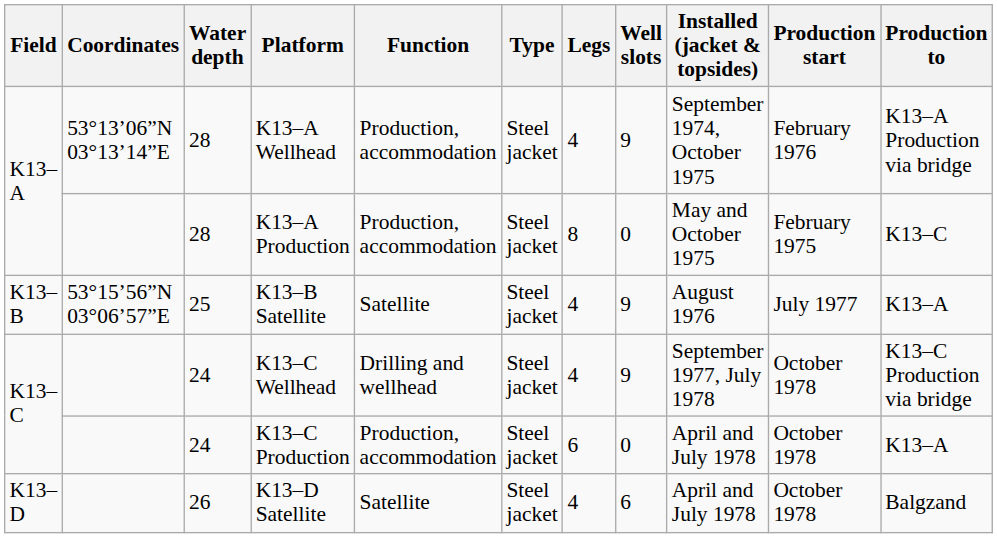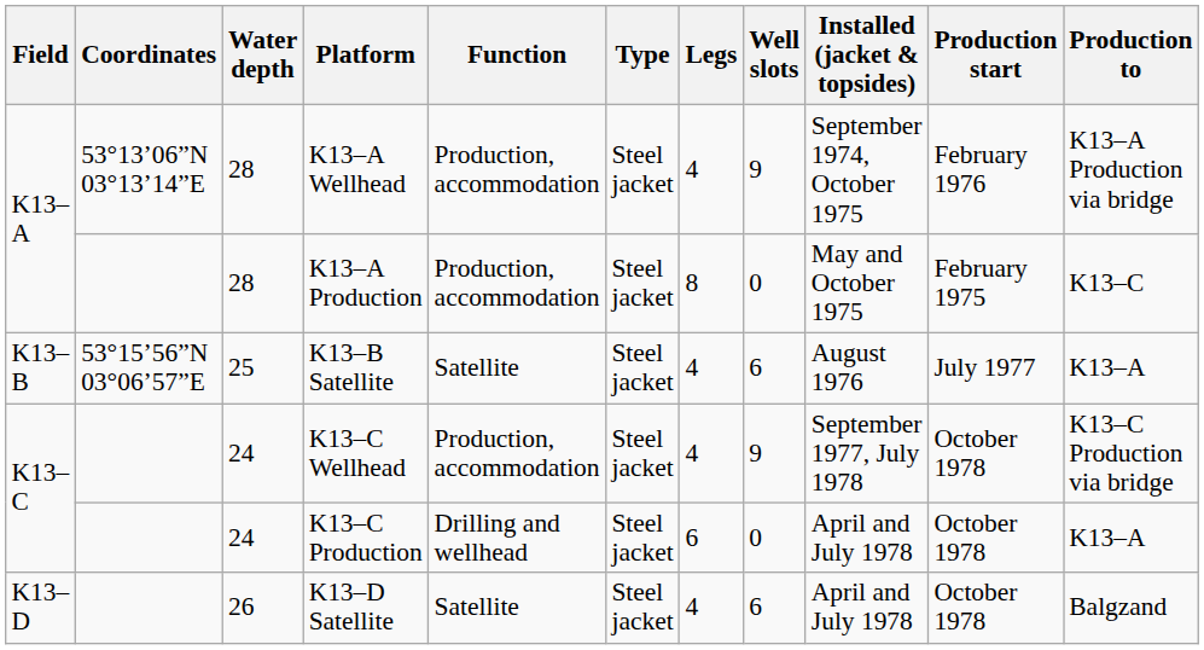 <table class="wikitable">
 <tr>
 <th>Field</th>
 <th>Coordinates</th>
 <th>Water depth</th>
 <th>Platform</th>
 <th>Function</th>
 <th>Type</th>
 <th>Legs</th>
 <th>Well slots</th>
 <th>Installed (jacket & topsides)</th>
 <th>Production start</th>
 <th>Production to</th>
 </tr>
 <tr>
 <td rowspan="2">K13–A</td>
 <td>53°13’06”N 03°13’14”E</td>
 <td>28</td>
 <td>K13–A Wellhead</td>
 <td>Production, accommodation</td>
 <td>Steel jacket</td>
 <td>4</td>
 <td>9</td>
 <td>September 1974, October 1975</td>
 <td>February 1976</td>
 <td>K13–A Production via bridge</td>
 </tr>
 <tr>
 <td></td>
 <td>28</td>
 <td>K13–A Production</td>
 <td>Production, accommodation</td>
 <td>Steel jacket</td>
 <td>8</td>
 <td>0</td>
 <td>May and October 1975</td>
 <td>February 1975</td>
 <td>K13–C</td>
 </tr>
 <tr>
 <td>K13–B</td>
 <td>53°15’56”N 03°06’57”E</td>
 <td>25</td>
 <td>K13–B Satellite</td>
 <td>Satellite</td>
 <td>Steel jacket</td>
 <td>4</td>
-<td>9</td>
+<td>6</td>
 <td>August 1976</td>
 <td>July 1977</td>
 <td>K13–A</td>
 </tr>
 <tr>
 <td rowspan="2">K13–C</td>
 <td></td>
 <td>24</td>
 <td>K13–C Wellhead</td>
-<td>Drilling and wellhead</td>
+<td>Production, accommodation</td>
 <td>Steel jacket</td>
 <td>4</td>
 <td>9</td>
 <td>September 1977, July 1978</td>
 <td>October 1978</td>
 <td>K13–C Production via bridge</td>
 </tr>
 <tr>
 <td></td>
 <td>24</td>
 <td>K13–C Production</td>
-<td>Production, accommodation</td>
+<td>Drilling and wellhead</td>
 <td>Steel jacket</td>
 <td>6</td>
 <td>0</td>
 <td>April and July 1978</td>
 <td>October 1978</td>
 <td>K13–A</td>
 </tr>
 <tr>
 <td>K13–D</td>
 <td></td>
 <td>26</td>
 <td>K13–D Satellite</td>
 <td>Satellite</td>
 <td>Steel jacket</td>
 <td>4</td>
 <td>6</td>
 <td>April and July 1978</td>
 <td>October 1978</td>
 <td>Balgzand</td>
 </tr>
 </table>
